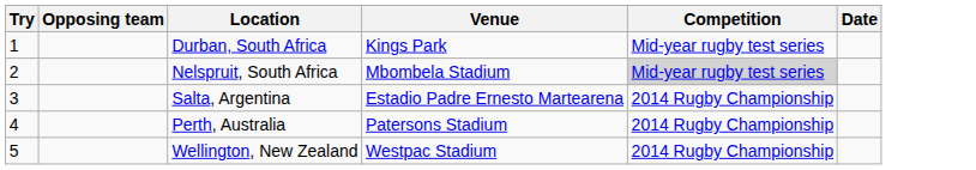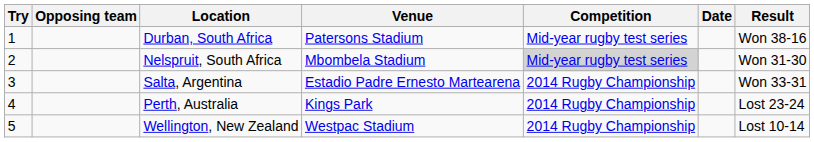 <table class="wikitable sortable" style="font-size:95%">
 <tr>
 <th>Try</th>
 <th>Opposing team</th>
 <th>Location</th>
 <th>Venue</th>
 <th>Competition</th>
 <th>Date</th>
+<th>Result</th>
 </tr>
 <tr>
 <td>1</td>
 <td></td>
 <td><a href='#'>Durban, South Africa</a></td>
-<td><a href='#'>Kings Park</a></td>
+<td><a href='#'>Patersons Stadium</a></td>
 <td><a href='#'>Mid-year rugby test series</a></td>
 <td></td>
+<td>Won 38-16</td>
 </tr>
 <tr>
 <td>2</td>
 <td></td>
 <td><a href='#'>Nelspruit</a>, South Africa</td>
 <td><a href='#'>Mbombela Stadium</a></td>
 <td style="background: lightgrey;"><a href='#'>Mid-year rugby test series</a></td>
 <td></td>
+<td>Won 31-30</td>
 </tr>
 <tr>
 <td>3</td>
 <td></td>
 <td><a href='#'>Salta</a>, Argentina</td>
 <td><a href='#'>Estadio Padre Ernesto Martearena</a></td>
 <td><a href='#'>2014 Rugby Championship</a></td>
 <td></td>
+<td>Won 33-31</td>
 </tr>
 <tr>
 <td>4</td>
 <td></td>
 <td><a href='#'>Perth</a>, Australia</td>
-<td><a href='#'>Patersons Stadium</a></td>
+<td><a href='#'>Kings Park</a></td>
 <td><a href='#'>2014 Rugby Championship</a></td>
 <td></td>
+<td>Lost 23-24</td>
 </tr>
 <tr>
 <td>5</td>
 <td></td>
 <td><a href='#'>Wellington</a>, New Zealand</td>
 <td><a href='#'>Westpac Stadium</a></td>
 <td><a href='#'>2014 Rugby Championship</a></td>
 <td></td>
+<td>Lost 10-14</td>
 </tr>
 </table>
